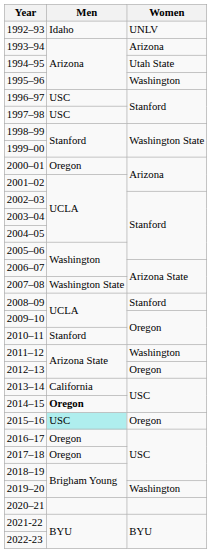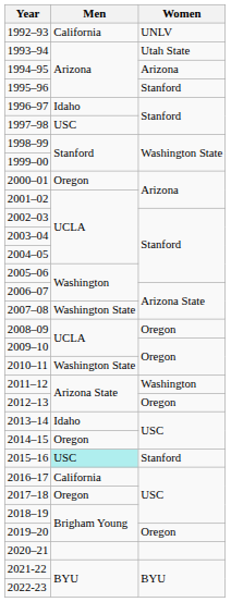 <table class="wikitable">
 <tr>
 <th>Year</th>
 <th>Men</th>
 <th>Women</th>
 </tr>
 <tr>
 <td>1992–93</td>
-<td>Idaho</td>
+<td>California</td>
 <td>UNLV</td>
 </tr>
 <tr>
 <td>1993–94</td>
 <td rowspan="3">Arizona</td>
+<td>Utah State</td>
+</tr>
+<tr>
+<td>1994–95</td>
 <td>Arizona</td>
 </tr>
 <tr>
-<td>1994–95</td>
-<td>Utah State</td>
-</tr>
-<tr>
 <td>1995–96</td>
-<td>Washington</td>
+<td>Stanford</td>
 </tr>
 <tr>
 <td>1996–97</td>
-<td>USC</td>
+<td>Idaho</td>
 <td rowspan="2">Stanford</td>
 </tr>
 <tr>
 <td>1997–98</td>
 <td>USC</td>
 </tr>
 <tr>
 <td>1998–99</td>
 <td rowspan="2">Stanford</td>
 <td rowspan="2">Washington State</td>
 </tr>
 <tr>
 <td>1999–00</td>
 </tr>
 <tr>
 <td>2000–01</td>
 <td>Oregon</td>
 <td rowspan="2">Arizona</td>
 </tr>
 <tr>
 <td>2001–02</td>
 <td rowspan="4">UCLA</td>
 </tr>
 <tr>
 <td>2002–03</td>
 <td rowspan="4">Stanford</td>
 </tr>
 <tr>
 <td>2003–04</td>
 </tr>
 <tr>
 <td>2004–05</td>
 </tr>
 <tr>
 <td>2005–06</td>
 <td rowspan="2">Washington</td>
 </tr>
 <tr>
 <td>2006–07</td>
 <td rowspan="2">Arizona State</td>
 </tr>
 <tr>
 <td>2007–08</td>
 <td>Washington State</td>
 </tr>
 <tr>
 <td>2008–09</td>
 <td rowspan="2">UCLA</td>
-<td>Stanford</td>
+<td>Oregon</td>
 </tr>
 <tr>
 <td>2009–10</td>
 <td rowspan="2">Oregon</td>
 </tr>
 <tr>
 <td>2010–11</td>
-<td>Stanford</td>
+<td>Washington State</td>
 </tr>
 <tr>
 <td>2011–12</td>
 <td rowspan="2">Arizona State</td>
 <td>Washington</td>
 </tr>
 <tr>
 <td>2012–13</td>
 <td>Oregon</td>
 </tr>
 <tr>
 <td>2013–14</td>
-<td>California</td>
+<td>Idaho</td>
 <td rowspan="2">USC</td>
 </tr>
 <tr>
 <td>2014–15</td>
-<td><strong>Oregon</strong></td>
+<td>Oregon</td>
 </tr>
 <tr>
 <td>2015–16</td>
 <td style="background: paleturquoise;">USC</td>
-<td>Oregon</td>
+<td>Stanford</td>
 </tr>
 <tr>
 <td>2016–17</td>
-<td>Oregon</td>
+<td>California</td>
 <td rowspan="3">USC</td>
 </tr>
 <tr>
 <td>2017–18</td>
 <td>Oregon</td>
 </tr>
 <tr>
 <td>2018–19</td>
 <td rowspan="2">Brigham Young</td>
 </tr>
 <tr>
 <td>2019–20</td>
-<td>Washington</td>
+<td>Oregon</td>
 </tr>
 <tr>
 <td>2020–21</td>
 <td></td>
 <td></td>
 </tr>
 <tr>
 <td>2021-22</td>
 <td rowspan="2">BYU</td>
 <td rowspan="2">BYU</td>
 </tr>
 <tr>
 <td>2022-23</td>
 </tr>
 </table>
